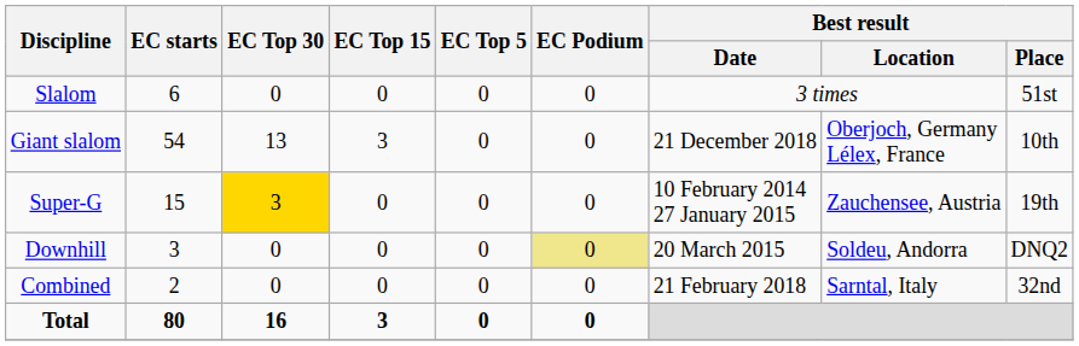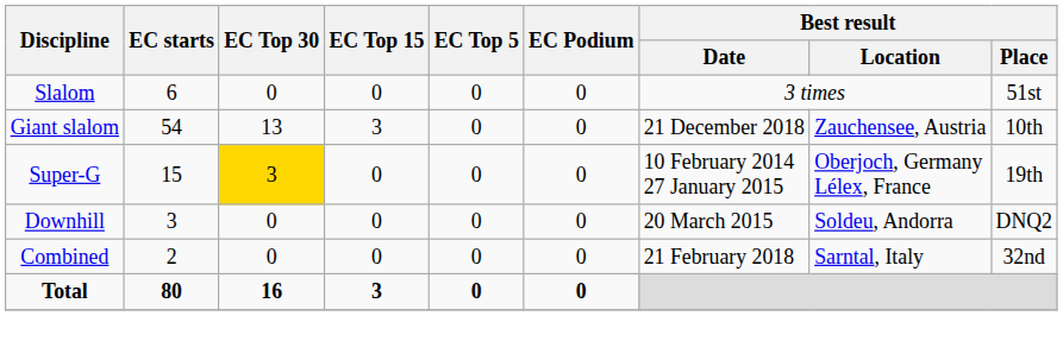 <table class="wikitable" style="text-align:center; font-size:95%;">
 <tr>
 <th rowspan=2>Discipline</th>
 <th rowspan=2>EC starts</th>
 <th rowspan=2>EC Top 30</th>
 <th rowspan=2>EC Top 15</th>
 <th rowspan=2>EC Top 5</th>
 <th rowspan=2>EC Podium</th>
 <th colspan=3>Best result</th>
 </tr>
 <tr>
 <th>Date</th>
 <th>Location</th>
 <th>Place</th>
 </tr>
 <tr>
 <td align=center><a href='#'>Slalom</a></td>
 <td align=center>6</td>
 <td align=center>0</td>
 <td align=center>0</td>
 <td align=center>0</td>
 <td align=center>0</td>
 <td colspan=2><em>3 times</em></td>
 <td>51st</td>
 </tr>
 <tr>
 <td align=center><a href='#'>Giant slalom</a></td>
 <td align=center>54</td>
 <td align=center>13</td>
 <td align=center>3</td>
 <td align=center>0</td>
 <td align=center>0</td>
 <td align=left>21 December 2018</td>
-<td align=left> <a href='#'>Oberjoch</a>, Germany <br> <a href='#'>Lélex</a>, France</td>
+<td align=left> <a href='#'>Zauchensee</a>, Austria</td>
 <td>10th</td>
 </tr>
 <tr>
 <td align=center><a href='#'>Super-G</a></td>
 <td align=center>15</td>
 <td align=center style="background: gold;">3</td>
 <td align=center>0</td>
 <td align=center>0</td>
 <td align=center>0</td>
 <td align=left>10 February 2014<br> 27 January 2015</td>
-<td align=left> <a href='#'>Zauchensee</a>, Austria</td>
+<td align=left> <a href='#'>Oberjoch</a>, Germany <br> <a href='#'>Lélex</a>, France</td>
 <td>19th</td>
 </tr>
 <tr>
 <td align=center><a href='#'>Downhill</a></td>
 <td align=center>3</td>
 <td align=center>0</td>
 <td align=center>0</td>
 <td align=center>0</td>
-<td align=center style="background: khaki;">0</td>
+<td align=center>0</td>
 <td align=left>20 March 2015</td>
 <td align=left> <a href='#'>Soldeu</a>, Andorra</td>
 <td>DNQ2</td>
 </tr>
 <tr>
 <td align=center><a href='#'>Combined</a></td>
 <td align=center>2</td>
 <td align=center>0</td>
 <td align=center>0</td>
 <td align=center>0</td>
 <td align=center>0</td>
 <td align=left>21 February 2018</td>
 <td align=left> <a href='#'>Sarntal</a>, Italy</td>
 <td>32nd</td>
 </tr>
 <tr>
 <td align=center><strong>Total</strong></td>
 <td align=center><strong>80</strong></td>
 <td align=center><strong>16</strong></td>
 <td align=center><strong>3</strong></td>
 <td align=center><strong>0</strong></td>
 <td align=center><strong>0</strong></td>
 <td colspan=3 bgcolor=#DCDCDC></td>
 </tr>
 <tr>
 </tr>
 </table>
